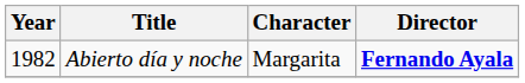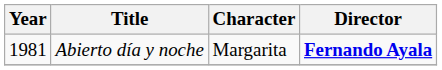 <table class="wikitable">
 <tr>
 <th>Year</th>
 <th>Title</th>
 <th>Character</th>
 <th>Director</th>
 </tr>
 <tr>
-<td>1982</td>
+<td>1981</td>
 <td><em>Abierto día y noche</em></td>
 <td>Margarita</td>
 <td><strong><a href='#'>Fernando Ayala</a></strong></td>
 </tr>
 <tr>
 </tr>
 </table>
